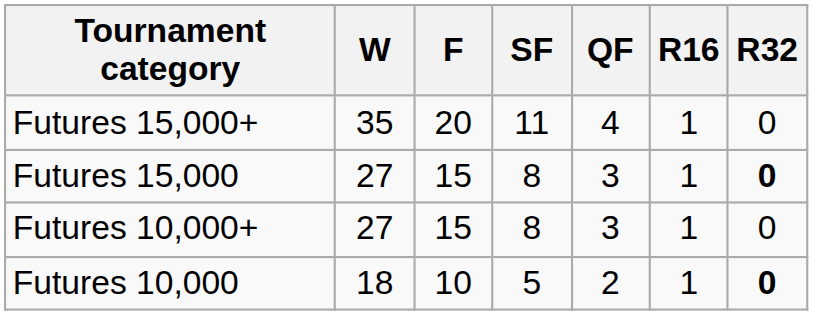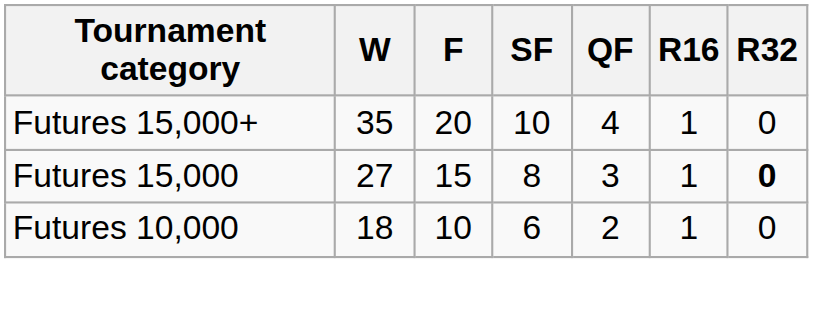 <table class="wikitable" style=text-align:center;>
 <tr>
 <th width=150>Tournament category</th>
 <th width=30>W</th>
 <th width=30>F</th>
 <th width=30>SF</th>
 <th width=30>QF</th>
 <th width=30>R16</th>
 <th width=30>R32</th>
 </tr>
 <tr>
 <td align=left>Futures 15,000+</td>
 <td>35</td>
 <td>20</td>
-<td>11</td>
+<td>10</td>
 <td>4</td>
 <td>1</td>
 <td>0</td>
 </tr>
 <tr>
 <td align=left>Futures 15,000</td>
 <td>27</td>
 <td>15</td>
 <td>8</td>
 <td>3</td>
 <td>1</td>
 <td><strong>0</strong></td>
 </tr>
 <tr>
-<td align=left>Futures 10,000+</td>
-<td>27</td>
-<td>15</td>
-<td>8</td>
-<td>3</td>
+<td align=left>Futures 10,000</td>
+<td>18</td>
+<td>10</td>
+<td>6</td>
+<td>2</td>
 <td>1</td>
 <td>0</td>
 </tr>
-<tr>
-<td align=left>Futures 10,000</td>
-<td>18</td>
-<td>10</td>
-<td>5</td>
-<td>2</td>
-<td>1</td>
-<td><strong>0</strong></td>
-</tr>
 </table>
